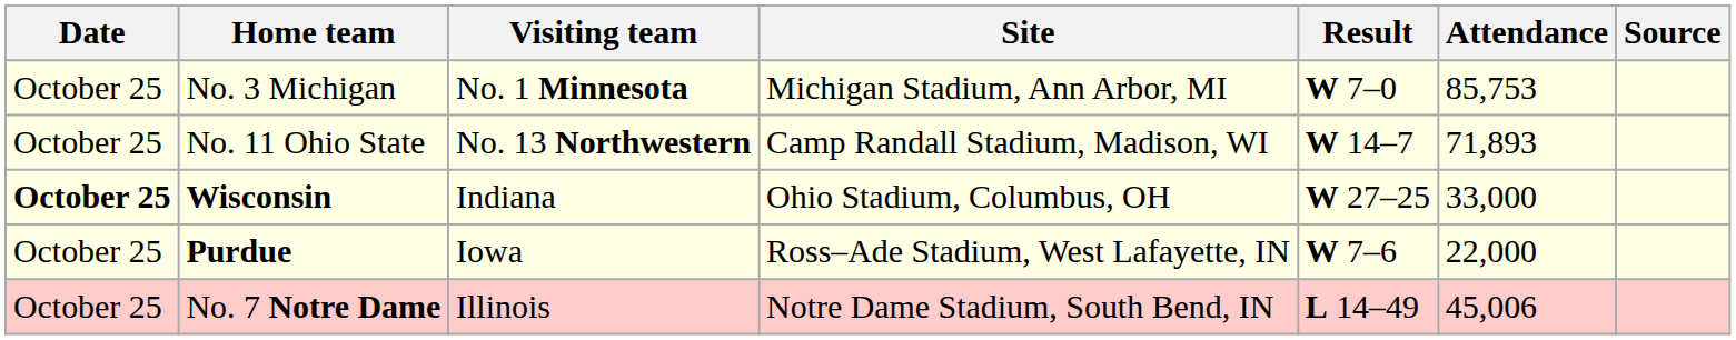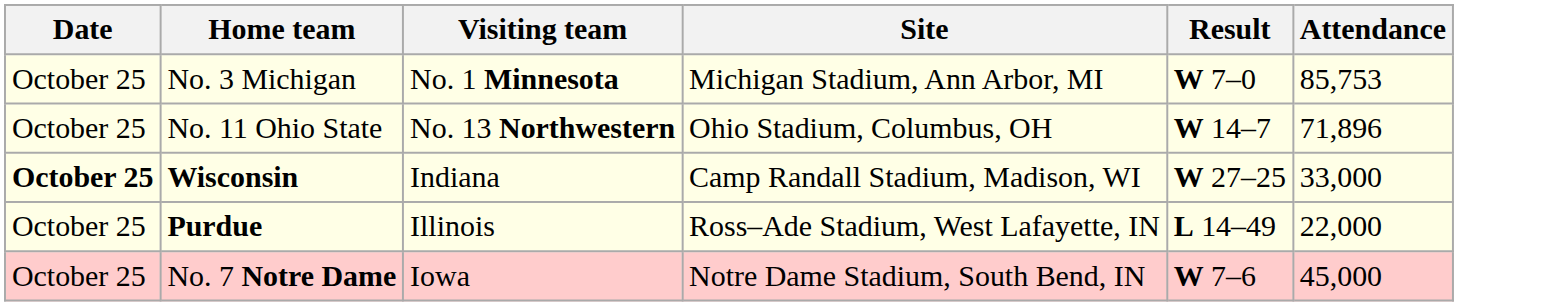 <table class="wikitable" style="font-size:95%;">
 <tr>
 <th>Date</th>
 <th>Home team</th>
 <th>Visiting team</th>
 <th>Site</th>
 <th>Result</th>
 <th>Attendance</th>
-<th class="unsortable">Source</th>
 </tr>
 <tr bgcolor=ffffe6>
 <td>October 25</td>
 <td>No. 3 Michigan</td>
 <td>No. 1 <strong>Minnesota</strong></td>
 <td>Michigan Stadium, Ann Arbor, MI</td>
 <td><strong>W</strong> 7–0</td>
 <td>85,753</td>
-<td></td>
 </tr>
 <tr bgcolor=ffffe6>
 <td>October 25</td>
 <td>No. 11 Ohio State</td>
 <td>No. 13 <strong>Northwestern</strong></td>
-<td>Camp Randall Stadium, Madison, WI</td>
+<td>Ohio Stadium, Columbus, OH</td>
 <td><strong>W</strong> 14–7</td>
-<td>71,893</td>
-<td></td>
+<td>71,896</td>
 </tr>
 <tr bgcolor=ffffe6>
 <td><strong>October 25</strong></td>
 <td><strong>Wisconsin</strong></td>
 <td>Indiana</td>
-<td>Ohio Stadium, Columbus, OH</td>
+<td>Camp Randall Stadium, Madison, WI</td>
 <td><strong>W</strong> 27–25</td>
 <td>33,000</td>
-<td></td>
 </tr>
 <tr bgcolor=ffffe6>
 <td>October 25</td>
 <td><strong>Purdue</strong></td>
-<td>Iowa</td>
+<td>Illinois</td>
 <td>Ross–Ade Stadium, West Lafayette, IN</td>
-<td><strong>W</strong> 7–6</td>
+<td><strong>L</strong> 14–49</td>
 <td>22,000</td>
-<td></td>
 </tr>
 <tr bgcolor=ffcccc>
 <td>October 25</td>
 <td>No. 7 <strong>Notre Dame</strong></td>
-<td>Illinois</td>
+<td>Iowa</td>
 <td>Notre Dame Stadium, South Bend, IN</td>
-<td><strong>L</strong> 14–49</td>
-<td>45,006</td>
-<td></td>
+<td><strong>W</strong> 7–6</td>
+<td>45,000</td>
 </tr>
 </table>
